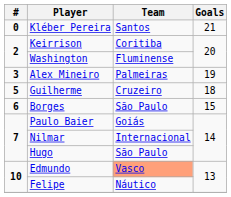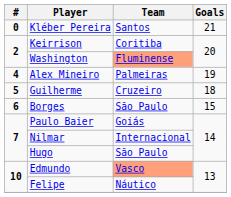 <table class="wikitable" style="text-align: left;">
 <tr>
 <th width="25">#</th>
 <th>Player</th>
 <th>Team</th>
 <th>Goals</th>
 </tr>
 <tr>
 <td rowspan="1" align="center"><strong>0</strong></td>
 <td align="left"><a href='#'>Kléber Pereira</a></td>
 <td align="left"><a href='#'>Santos</a></td>
 <td rowspan="1" align="center">21</td>
 </tr>
 <tr>
 <td rowspan="2" align="center"><strong>2</strong></td>
 <td align="left"><a href='#'>Keirrison</a></td>
 <td align="left"><a href='#'>Coritiba</a></td>
 <td rowspan="2" align="center">20</td>
 </tr>
 <tr>
 <td align="left"><a href='#'>Washington</a></td>
-<td align="left"><a href='#'>Fluminense</a></td>
+<td align="left" style="background: lightsalmon;"><a href='#'>Fluminense</a></td>
 </tr>
 <tr>
-<td rowspan="1" align="center"><strong>3</strong></td>
+<td rowspan="1" align="center"><strong>4</strong></td>
 <td align="left"><a href='#'>Alex Mineiro</a></td>
 <td align="left"><a href='#'>Palmeiras</a></td>
 <td rowspan="1" align="center">19</td>
 </tr>
 <tr>
 <td rowspan="1" align="center"><strong>5</strong></td>
 <td align="left"><a href='#'>Guilherme</a></td>
 <td align="left"><a href='#'>Cruzeiro</a></td>
 <td rowspan="1" align="center">18</td>
 </tr>
 <tr>
 <td rowspan="1" align="center"><strong>6</strong></td>
 <td align="left"><a href='#'>Borges</a></td>
 <td align="left"><a href='#'>São Paulo</a></td>
 <td rowspan="1" align="center">15</td>
 </tr>
 <tr>
 <td rowspan="3" align="center"><strong>7</strong></td>
 <td align="left"><a href='#'>Paulo Baier</a></td>
 <td align="left"><a href='#'>Goiás</a></td>
 <td rowspan="3" align="center">14</td>
 </tr>
 <tr>
 <td align="left"><a href='#'>Nilmar</a></td>
 <td align="left"><a href='#'>Internacional</a></td>
 </tr>
 <tr>
 <td align="left"><a href='#'>Hugo</a></td>
 <td align="left"><a href='#'>São Paulo</a></td>
 </tr>
 <tr>
 <td rowspan="2" align="center"><strong>10</strong></td>
 <td align="left"><a href='#'>Edmundo</a></td>
 <td align="left" style="background: lightsalmon;"><a href='#'>Vasco</a></td>
 <td rowspan="2" align="center">13</td>
 </tr>
 <tr>
 <td align="left"><a href='#'>Felipe</a></td>
 <td align="left"><a href='#'>Náutico</a></td>
 </tr>
 <tr>
 </tr>
 </table>
